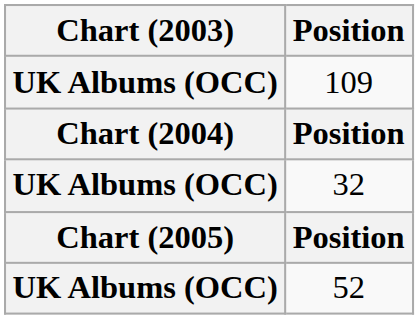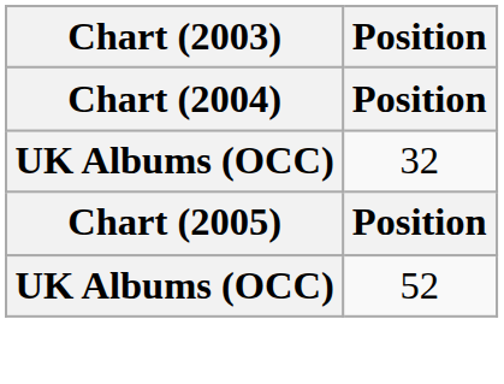 <table class="wikitable plainrowheaders" style="text-align:center;">
 <tr>
 <th>Chart (2003)</th>
 <th>Position</th>
-</tr>
-<tr>
-<th scope="row">UK Albums (OCC)</th>
-<td>109</td>
 </tr>
 <tr>
 <th>Chart (2004)</th>
 <th>Position</th>
 </tr>
 <tr>
 <th scope="row">UK Albums (OCC)</th>
 <td>32</td>
 </tr>
 <tr>
 <th>Chart (2005)</th>
 <th>Position</th>
 </tr>
 <tr>
 <th scope="row">UK Albums (OCC)</th>
 <td>52</td>
 </tr>
 </table>
